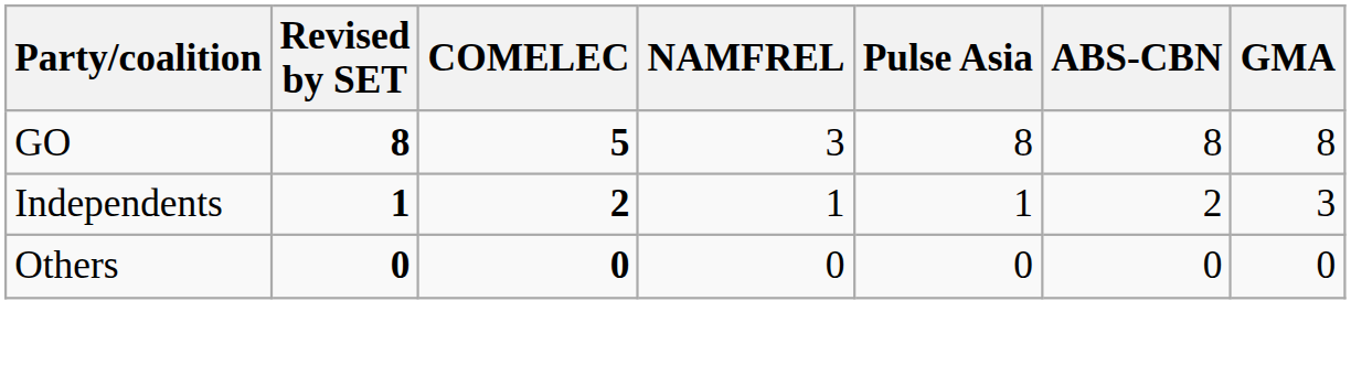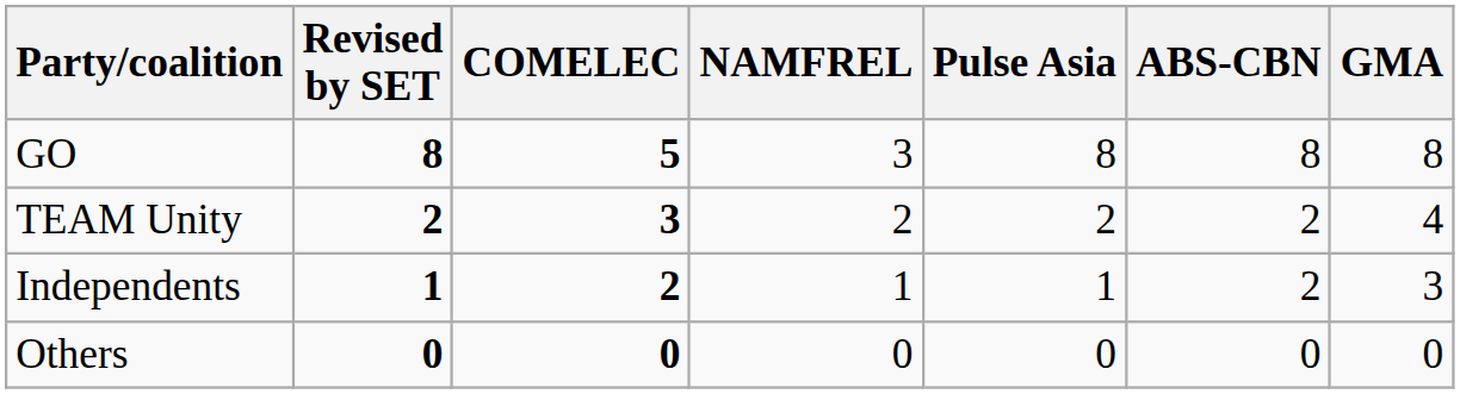 <table class="wikitable sortable" style="text-align:right">
 <tr>
 <th>Party/coalition</th>
 <th>Revised<br>by SET</th>
 <th>COMELEC</th>
 <th>NAMFREL</th>
 <th>Pulse Asia</th>
 <th>ABS-CBN</th>
 <th>GMA</th>
 </tr>
 <tr>
 <td align=left>GO</td>
 <td><strong>8</strong></td>
 <td><strong>5</strong></td>
 <td>3</td>
 <td>8</td>
 <td>8</td>
 <td>8</td>
 </tr>
 <tr>
+<td align=left>TEAM Unity</td>
+<td><strong>2</strong></td>
+<td><strong>3</strong></td>
+<td>2</td>
+<td>2</td>
+<td>2</td>
+<td>4</td>
+</tr>
+<tr>
 <td align=left>Independents</td>
 <td><strong>1</strong></td>
 <td><strong>2</strong></td>
 <td>1</td>
 <td>1</td>
 <td>2</td>
 <td>3</td>
 </tr>
 <tr>
 <td align=left>Others</td>
 <td><strong>0</strong></td>
 <td><strong>0</strong></td>
 <td>0</td>
 <td>0</td>
 <td>0</td>
 <td>0</td>
 </tr>
 </table>
